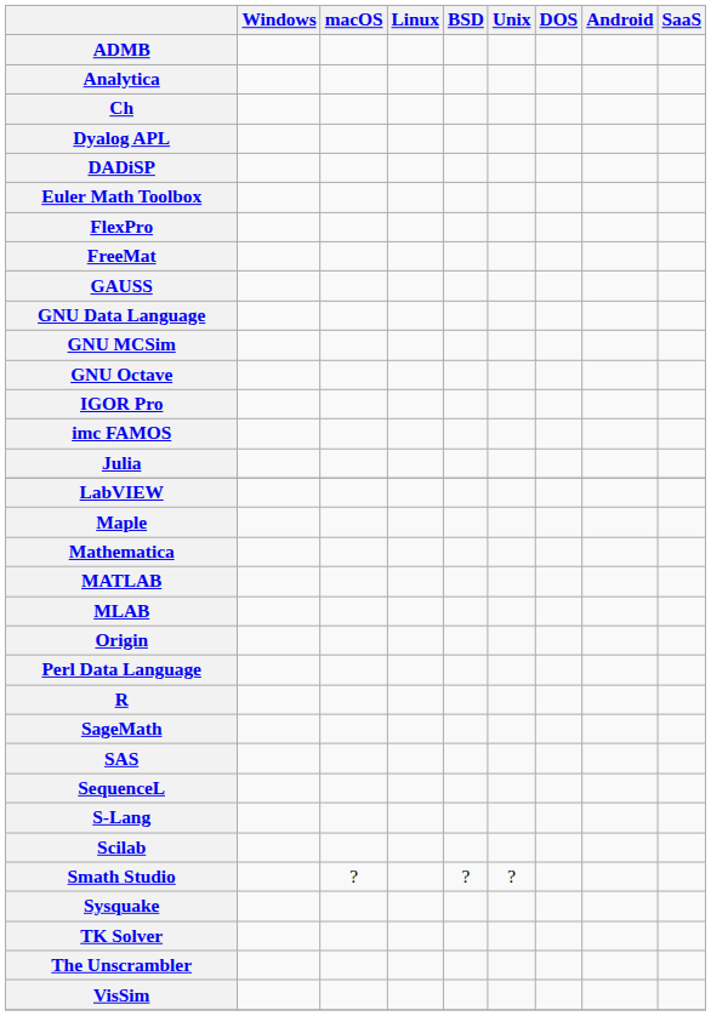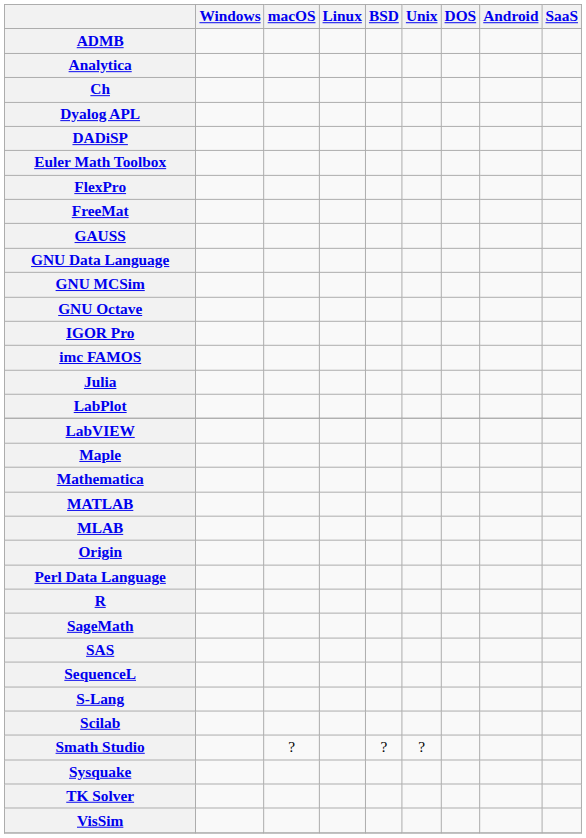 <table class="wikitable sortable" style="text-align: center; width: auto;">
 <tr>
 <th style="width: 12em"></th>
 <th><a href='#'>Windows</a></th>
 <th><a href='#'>macOS</a></th>
 <th><a href='#'>Linux</a></th>
 <th><a href='#'>BSD</a></th>
 <th><a href='#'>Unix</a></th>
 <th><a href='#'>DOS</a></th>
 <th><a href='#'>Android</a></th>
 <th><a href='#'>SaaS</a></th>
 </tr>
 <tr>
 <th><a href='#'>ADMB</a></th>
 <td></td>
 <td></td>
 <td></td>
 <td></td>
 <td></td>
 <td></td>
 <td></td>
 <td></td>
 </tr>
 <tr>
 <th><a href='#'>Analytica</a></th>
 <td></td>
 <td></td>
 <td></td>
 <td></td>
 <td></td>
 <td></td>
 <td></td>
 <td></td>
 </tr>
 <tr>
 <th><a href='#'>Ch</a></th>
 <td></td>
 <td></td>
 <td></td>
 <td></td>
 <td></td>
 <td></td>
 <td></td>
 <td></td>
 </tr>
 <tr>
 <th><a href='#'>Dyalog APL</a></th>
 <td></td>
 <td></td>
 <td></td>
 <td></td>
 <td></td>
 <td></td>
 <td></td>
 <td></td>
 </tr>
 <tr>
 <th><a href='#'>DADiSP</a></th>
 <td></td>
 <td></td>
 <td></td>
 <td></td>
 <td></td>
 <td></td>
 <td></td>
 <td></td>
 </tr>
 <tr>
 <th><a href='#'>Euler Math Toolbox</a></th>
 <td></td>
 <td></td>
 <td></td>
 <td></td>
 <td></td>
 <td></td>
 <td></td>
 <td></td>
 </tr>
 <tr>
 <th><a href='#'>FlexPro</a></th>
 <td></td>
 <td></td>
 <td></td>
 <td></td>
 <td></td>
 <td></td>
 <td></td>
 <td></td>
 </tr>
 <tr>
 <th><a href='#'>FreeMat</a></th>
 <td></td>
 <td></td>
 <td></td>
 <td></td>
 <td></td>
 <td></td>
 <td></td>
 <td></td>
 </tr>
 <tr>
 <th><a href='#'>GAUSS</a></th>
 <td></td>
 <td></td>
 <td></td>
 <td></td>
 <td></td>
 <td></td>
 <td></td>
 <td></td>
 </tr>
 <tr>
 <th><a href='#'>GNU Data Language</a></th>
 <td></td>
 <td></td>
 <td></td>
 <td></td>
 <td></td>
 <td></td>
 <td></td>
 <td></td>
 </tr>
 <tr>
 <th><a href='#'>GNU MCSim</a></th>
 <td></td>
 <td></td>
 <td></td>
 <td></td>
 <td></td>
 <td></td>
 <td></td>
 <td></td>
 </tr>
 <tr>
 <th><a href='#'>GNU Octave</a></th>
 <td></td>
 <td></td>
 <td></td>
 <td></td>
 <td></td>
 <td></td>
 <td></td>
 <td></td>
 </tr>
 <tr>
 <th><a href='#'>IGOR Pro</a></th>
 <td></td>
 <td></td>
 <td></td>
 <td></td>
 <td></td>
 <td></td>
 <td></td>
 <td></td>
 </tr>
 <tr>
 <th><a href='#'>imc FAMOS</a></th>
 <td></td>
 <td></td>
 <td></td>
 <td></td>
 <td></td>
 <td></td>
 <td></td>
 <td></td>
 </tr>
 <tr>
 <th><a href='#'>Julia</a></th>
+<td></td>
+<td></td>
+<td></td>
+<td></td>
+<td></td>
+<td></td>
+<td></td>
+<td></td>
+</tr>
+<tr>
+<th><a href='#'>LabPlot</a></th>
 <td></td>
 <td></td>
 <td></td>
 <td></td>
 <td></td>
 <td></td>
 <td></td>
 <td></td>
 </tr>
 <tr>
 </tr>
 <tr>
 <th><a href='#'>LabVIEW</a></th>
 <td></td>
 <td></td>
 <td></td>
 <td></td>
 <td></td>
 <td></td>
 <td></td>
 <td></td>
 </tr>
 <tr>
 <th><a href='#'>Maple</a></th>
 <td></td>
 <td></td>
 <td></td>
 <td></td>
 <td></td>
 <td></td>
 <td></td>
 <td></td>
 </tr>
 <tr>
 <th><a href='#'>Mathematica</a></th>
 <td></td>
 <td></td>
 <td></td>
 <td></td>
 <td></td>
 <td></td>
 <td></td>
 <td></td>
 </tr>
 <tr>
 <th><a href='#'>MATLAB</a></th>
 <td></td>
 <td></td>
 <td></td>
 <td></td>
 <td></td>
 <td></td>
 <td></td>
 <td></td>
 </tr>
 <tr>
 <th><a href='#'>MLAB</a></th>
 <td></td>
 <td></td>
 <td></td>
 <td></td>
 <td></td>
 <td></td>
 <td></td>
 <td></td>
 </tr>
 <tr>
 <th><a href='#'>Origin</a></th>
 <td></td>
 <td></td>
 <td></td>
 <td></td>
 <td></td>
 <td></td>
 <td></td>
 <td></td>
 </tr>
 <tr>
 <th><a href='#'>Perl Data Language</a></th>
 <td></td>
 <td></td>
 <td></td>
 <td></td>
 <td></td>
 <td></td>
 <td></td>
 <td></td>
 </tr>
 <tr>
 <th><a href='#'>R</a></th>
 <td></td>
 <td></td>
 <td></td>
 <td></td>
 <td></td>
 <td></td>
 <td></td>
 <td></td>
 </tr>
 <tr>
 <th><a href='#'>SageMath</a></th>
 <td></td>
 <td></td>
 <td></td>
 <td></td>
 <td></td>
 <td></td>
 <td></td>
 <td></td>
 </tr>
 <tr>
 <th><a href='#'>SAS</a></th>
 <td></td>
 <td></td>
 <td></td>
 <td></td>
 <td></td>
 <td></td>
 <td></td>
 <td></td>
 </tr>
 <tr>
 <th><a href='#'>SequenceL</a></th>
 <td></td>
 <td></td>
 <td></td>
 <td></td>
 <td></td>
 <td></td>
 <td></td>
 <td></td>
 </tr>
 <tr>
 <th><a href='#'>S-Lang</a></th>
 <td></td>
 <td></td>
 <td></td>
 <td></td>
 <td></td>
 <td></td>
 <td></td>
 <td></td>
 </tr>
 <tr>
 <th><a href='#'>Scilab</a></th>
 <td></td>
 <td></td>
 <td></td>
 <td></td>
 <td></td>
 <td></td>
 <td></td>
 <td></td>
 </tr>
 <tr>
 <th><a href='#'>Smath Studio</a></th>
 <td></td>
 <td>?</td>
 <td></td>
 <td>?</td>
 <td>?</td>
 <td></td>
 <td></td>
 <td></td>
 </tr>
 <tr>
 <th><a href='#'>Sysquake</a></th>
 <td></td>
 <td></td>
 <td></td>
 <td></td>
 <td></td>
 <td></td>
 <td></td>
 <td></td>
 </tr>
 <tr>
 <th><a href='#'>TK Solver</a></th>
 <td></td>
 <td></td>
 <td></td>
 <td></td>
 <td></td>
 <td></td>
 <td></td>
 <td></td>
 </tr>
 <tr>
-<th><a href='#'>The Unscrambler</a></th>
-<td></td>
-<td></td>
-<td></td>
-<td></td>
-<td></td>
-<td></td>
-<td></td>
-<td></td>
-</tr>
-<tr>
 <th><a href='#'>VisSim</a></th>
 <td></td>
 <td></td>
 <td></td>
 <td></td>
 <td></td>
 <td></td>
 <td></td>
 <td></td>
 </tr>
 <tr>
 </tr>
 </table>
